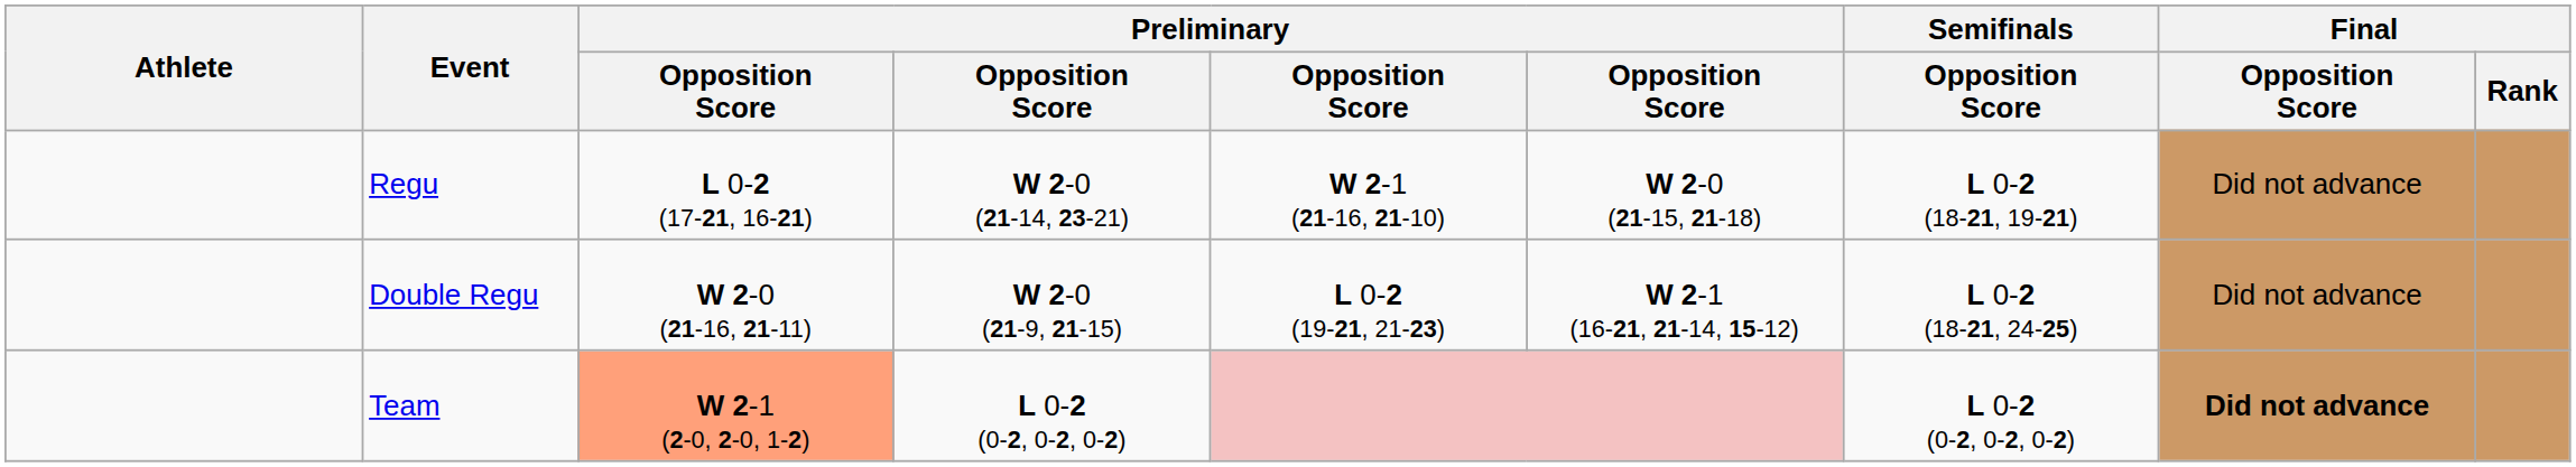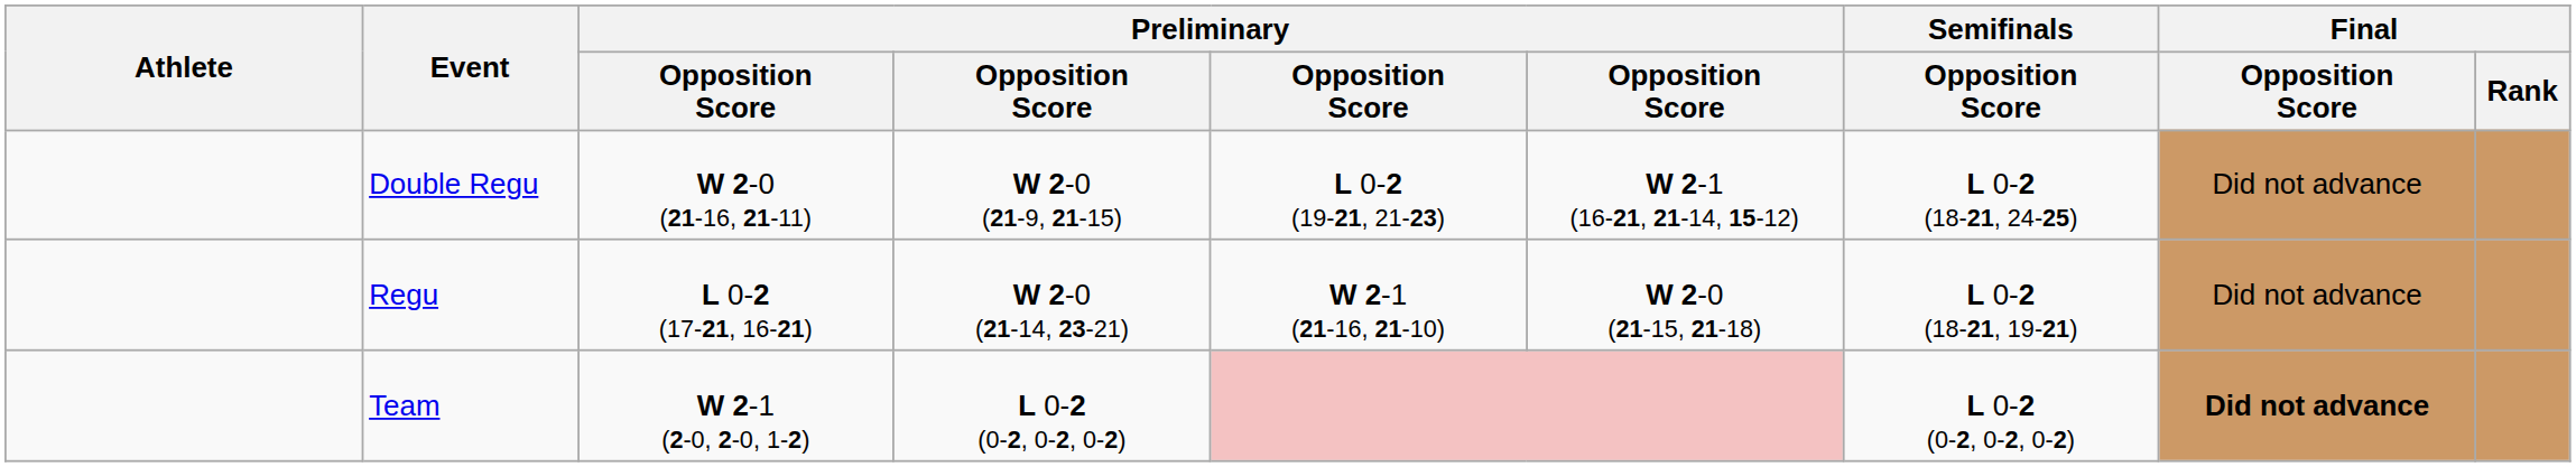 <table class="wikitable" border="1" style="font-size:90%">
 <tr>
 <th width=170 rowspan=2>Athlete</th>
 <th width=100 rowspan=2>Event</th>
 <th colspan=4>Preliminary</th>
 <th width="150">Semifinals</th>
 <th colspan="2">Final</th>
 </tr>
 <tr>
 <th width="150">Opposition<br>Score</th>
 <th width="150">Opposition<br>Score</th>
 <th width="150">Opposition<br>Score</th>
 <th width="150">Opposition<br>Score</th>
 <th>Opposition<br>Score</th>
 <th width="150">Opposition<br>Score</th>
 <th width="40">Rank</th>
 </tr>
 <tr>
 <td></td>
+<td><a href='#'>Double Regu</a></td>
+<td align=center> <br><strong>W</strong> <strong>2</strong>-0 <br> <small>(<strong>21</strong>-16, <strong>21</strong>-11)</small></td>
+<td align=center> <br><strong>W</strong> <strong>2</strong>-0 <br> <small>(<strong>21</strong>-9, <strong>21</strong>-15)</small></td>
+<td align=center> <br><strong>L</strong> 0-<strong>2</strong> <br> <small>(19-<strong>21</strong>, 21-<strong>23</strong>)</small></td>
+<td align=center> <br><strong>W</strong> <strong>2</strong>-1 <br> <small>(16-<strong>21</strong>, <strong>21</strong>-14, <strong>15</strong>-12)</small></td>
+<td align=center> <br><strong>L</strong> 0-<strong>2</strong> <br> <small>(18-<strong>21</strong>, 24-<strong>25</strong>)</small></td>
+<td bgcolor=cc9966 align="center">Did not advance</td>
+<td bgcolor=cc9966 align="center"></td>
+</tr>
+<tr>
+<td></td>
 <td><a href='#'>Regu</a></td>
 <td align=center> <br><strong>L</strong> 0-<strong>2</strong> <br> <small>(17-<strong>21</strong>, 16-<strong>21</strong>)</small></td>
 <td align=center> <br><strong>W</strong> <strong>2</strong>-0 <br> <small>(<strong>21</strong>-14, <strong>23</strong>-21)</small></td>
 <td align=center> <br><strong>W</strong> <strong>2</strong>-1 <br> <small>(<strong>21</strong>-16, <strong>21</strong>-10)</small></td>
 <td align=center> <br><strong>W</strong> <strong>2</strong>-0 <br> <small>(<strong>21</strong>-15, <strong>21</strong>-18)</small></td>
 <td align=center> <br><strong>L</strong> 0-<strong>2</strong> <br> <small>(18-<strong>21</strong>, 19-<strong>21</strong>)</small></td>
 <td bgcolor=cc9966 align="center">Did not advance</td>
 <td bgcolor=cc9966 align="center"></td>
 </tr>
 <tr>
 <td></td>
-<td><a href='#'>Double Regu</a></td>
-<td align=center> <br><strong>W</strong> <strong>2</strong>-0 <br> <small>(<strong>21</strong>-16, <strong>21</strong>-11)</small></td>
-<td align=center> <br><strong>W</strong> <strong>2</strong>-0 <br> <small>(<strong>21</strong>-9, <strong>21</strong>-15)</small></td>
-<td align=center> <br><strong>L</strong> 0-<strong>2</strong> <br> <small>(19-<strong>21</strong>, 21-<strong>23</strong>)</small></td>
-<td align=center> <br><strong>W</strong> <strong>2</strong>-1 <br> <small>(16-<strong>21</strong>, <strong>21</strong>-14, <strong>15</strong>-12)</small></td>
-<td align=center> <br><strong>L</strong> 0-<strong>2</strong> <br> <small>(18-<strong>21</strong>, 24-<strong>25</strong>)</small></td>
-<td bgcolor=cc9966 align="center">Did not advance</td>
-<td bgcolor=cc9966 align="center"></td>
-</tr>
-<tr>
-<td></td>
 <td><a href='#'>Team</a></td>
-<td align=center style="background: lightsalmon;"> <br><strong>W</strong> <strong>2</strong>-1 <br> <small>(<strong>2</strong>-0, <strong>2</strong>-0, 1-<strong>2</strong>)</small></td>
+<td align=center> <br><strong>W</strong> <strong>2</strong>-1 <br> <small>(<strong>2</strong>-0, <strong>2</strong>-0, 1-<strong>2</strong>)</small></td>
 <td align=center> <br><strong>L</strong> 0-<strong>2</strong> <br> <small>(0-<strong>2</strong>, 0-<strong>2</strong>, 0-<strong>2</strong>)</small></td>
 <td colspan="2" style="text-align:center; background:#f4c2c2;"></td>
 <td align=center> <br><strong>L</strong> 0-<strong>2</strong> <br> <small>(0-<strong>2</strong>, 0-<strong>2</strong>, 0-<strong>2</strong>)</small></td>
 <td bgcolor=cc9966 align="center"><strong>Did not advance</strong></td>
 <td bgcolor=cc9966 align="center"></td>
 </tr>
 </table>
